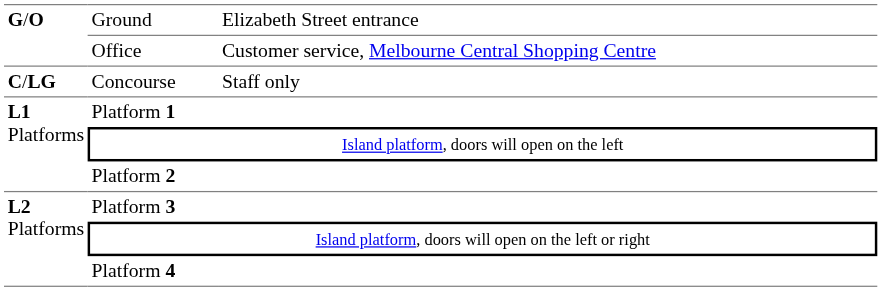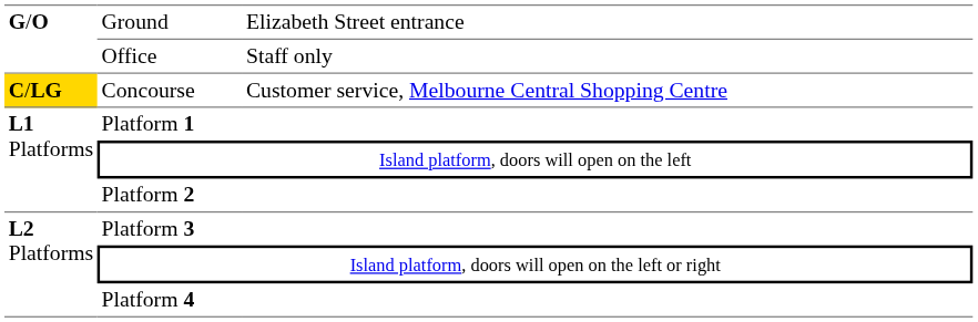 <table border=0 cellspacing=0 cellpadding=3>
 <tr>
 <td style="border-bottom:solid 1px gray;border-top:solid 1px gray;width:50px;vertical-align:top"rowspan=2><strong>G</strong>/<strong>O</strong></td>
 <td style="border-top:solid 1px gray;border-bottom:solid 1px gray;width:100px;vertical-align:top">Ground</td>
 <td style="border-top:solid 1px gray;border-bottom:solid 1px gray;width:530px;vertical-align:top">Elizabeth Street entrance</td>
 </tr>
 <tr>
 <td style="border-bottom:solid 1px gray;">Office</td>
-<td style="border-bottom:solid 1px gray;">Customer service, <a href='#'>Melbourne Central Shopping Centre</a></td>
+<td style="border-bottom:solid 1px gray;">Staff only</td>
 </tr>
 <tr>
-<td style="border-bottom:solid 1px gray;vertical-align:top;"><strong>C</strong>/<strong>LG</strong></td>
+<td style="background: gold; border-bottom:solid 1px gray;vertical-align:top;"><strong>C</strong>/<strong>LG</strong></td>
 <td style="border-bottom:solid 1px gray;vertical-align:top;">Concourse</td>
-<td style="border-bottom:solid 1px gray;">Staff only</td>
+<td style="border-bottom:solid 1px gray;">Customer service, <a href='#'>Melbourne Central Shopping Centre</a></td>
 </tr>
 <tr>
 <td style="border-bottom:solid 1px gray;vertical-align:top;"rowspan=3><strong>L1</strong><br>Platforms</td>
 <td>Platform <span><strong>1</strong></span></td>
 <td></td>
 </tr>
 <tr>
 <td style="border-top:solid 2px black;border-right:solid 2px black;border-left:solid 2px black;border-bottom:solid 2px black;text-align:center;" colspan=2><small><a href='#'>Island platform</a>, doors will open on the left</small></td>
 </tr>
 <tr>
 <td style="border-bottom:solid 1px gray;">Platform <span><strong>2</strong></span></td>
 <td style="border-bottom:solid 1px gray;"></td>
 </tr>
 <tr>
 <td style="border-bottom:solid 1px gray;vertical-align:top;"rowspan=3><strong>L2</strong><br>Platforms</td>
 <td>Platform <span><strong>3</strong></span></td>
 <td></td>
 </tr>
 <tr>
 <td style="border-top:solid 2px black;border-right:solid 2px black;border-left:solid 2px black;border-bottom:solid 2px black;text-align:center;" colspan=2><small><a href='#'>Island platform</a>, doors will open on the left or right </small></td>
 </tr>
 <tr>
 <td style="border-bottom:solid 1px gray;">Platform <span><strong>4</strong></span></td>
 <td style="border-bottom:solid 1px gray;"></td>
 <td></td>
 </tr>
 <tr>
 </tr>
 </table>
